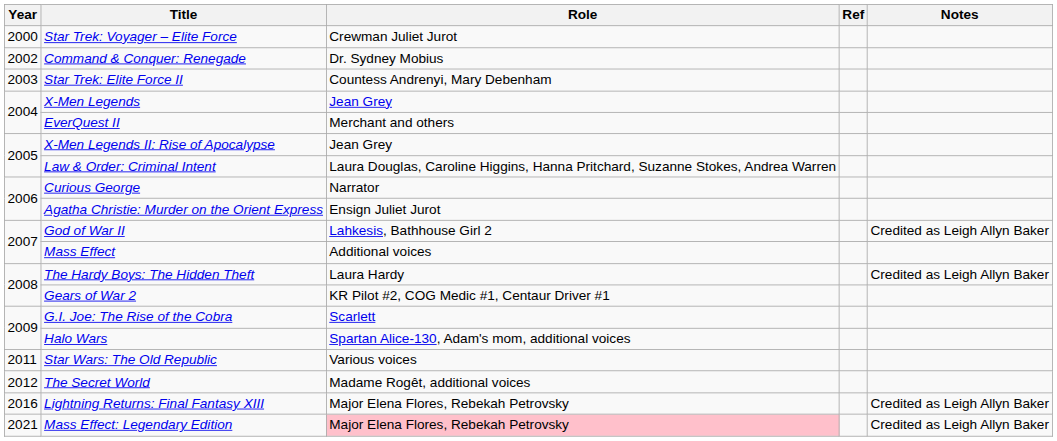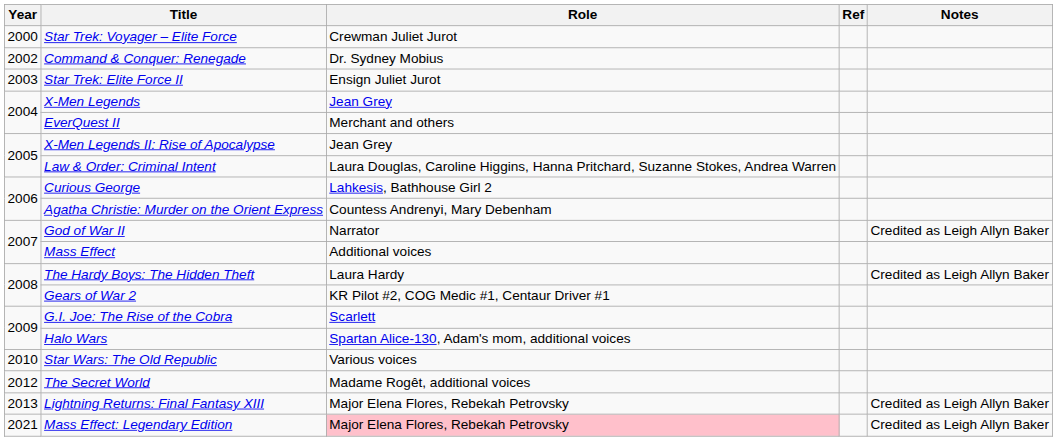 <table class="wikitable sortable plainrowheaders">
 <tr>
 <th>Year</th>
 <th>Title</th>
 <th>Role</th>
 <th>Ref</th>
 <th class="unsortable">Notes<br></th>
 </tr>
 <tr>
 <td>2000</td>
 <td><em><a href='#'>Star Trek: Voyager – Elite Force</a></em></td>
 <td>Crewman Juliet Jurot</td>
 <td></td>
 <td></td>
 </tr>
 <tr>
 <td>2002</td>
 <td><em><a href='#'>Command & Conquer: Renegade</a></em></td>
 <td>Dr. Sydney Mobius</td>
 <td></td>
 <td></td>
 </tr>
 <tr>
 <td>2003</td>
 <td><em><a href='#'>Star Trek: Elite Force II</a></em></td>
-<td>Countess Andrenyi, Mary Debenham</td>
+<td>Ensign Juliet Jurot</td>
 <td></td>
 <td></td>
 </tr>
 <tr>
 <td rowspan="2">2004</td>
 <td><em><a href='#'>X-Men Legends</a></em></td>
 <td><a href='#'>Jean Grey</a></td>
 <td></td>
 <td></td>
 </tr>
 <tr>
 <td><em><a href='#'>EverQuest II</a></em></td>
 <td>Merchant and others</td>
 <td></td>
 <td></td>
 </tr>
 <tr>
 <td rowspan="2">2005</td>
 <td><em><a href='#'>X-Men Legends II: Rise of Apocalypse</a></em></td>
 <td>Jean Grey</td>
 <td></td>
 <td></td>
 </tr>
 <tr>
 <td><em><a href='#'>Law & Order: Criminal Intent</a></em></td>
 <td>Laura Douglas, Caroline Higgins, Hanna Pritchard, Suzanne Stokes, Andrea Warren</td>
 <td></td>
 <td></td>
 </tr>
 <tr>
 <td rowspan="2">2006</td>
 <td><em><a href='#'>Curious George</a></em></td>
-<td>Narrator</td>
+<td><a href='#'>Lahkesis</a>, Bathhouse Girl 2</td>
 <td></td>
 <td></td>
 </tr>
 <tr>
 <td><em><a href='#'>Agatha Christie: Murder on the Orient Express</a></em></td>
-<td>Ensign Juliet Jurot</td>
+<td>Countess Andrenyi, Mary Debenham</td>
 <td></td>
 <td></td>
 </tr>
 <tr>
 <td rowspan="2">2007</td>
 <td><em><a href='#'>God of War II</a></em></td>
-<td><a href='#'>Lahkesis</a>, Bathhouse Girl 2</td>
+<td>Narrator</td>
 <td></td>
 <td>Credited as Leigh Allyn Baker</td>
 </tr>
 <tr>
 <td><em><a href='#'>Mass Effect</a></em></td>
 <td>Additional voices</td>
 <td></td>
 <td></td>
 </tr>
 <tr>
 <td rowspan=2>2008</td>
 <td><em><a href='#'>The Hardy Boys: The Hidden Theft</a></em></td>
 <td>Laura Hardy</td>
 <td></td>
 <td>Credited as Leigh Allyn Baker</td>
 </tr>
 <tr>
 <td><em><a href='#'>Gears of War 2</a></em></td>
 <td>KR Pilot #2, COG Medic #1, Centaur Driver #1</td>
 <td></td>
 <td></td>
 </tr>
 <tr>
 <td rowspan="2">2009</td>
 <td><em><a href='#'>G.I. Joe: The Rise of the Cobra</a></em></td>
 <td><a href='#'>Scarlett</a></td>
 <td></td>
 <td></td>
 </tr>
 <tr>
 <td><em><a href='#'>Halo Wars</a></em></td>
 <td><a href='#'>Spartan Alice-130</a>, Adam's mom, additional voices</td>
 <td></td>
 <td></td>
 </tr>
 <tr>
-<td>2011</td>
+<td>2010</td>
 <td><em><a href='#'>Star Wars: The Old Republic</a></em></td>
 <td>Various voices</td>
 <td></td>
 <td></td>
 </tr>
 <tr>
 <td>2012</td>
 <td><em><a href='#'>The Secret World</a></em></td>
 <td>Madame Rogêt, additional voices</td>
 <td></td>
 <td></td>
 </tr>
 <tr>
-<td>2016</td>
+<td>2013</td>
 <td><em><a href='#'>Lightning Returns: Final Fantasy XIII</a></em></td>
 <td>Major Elena Flores, Rebekah Petrovsky</td>
 <td></td>
 <td>Credited as Leigh Allyn Baker</td>
 </tr>
 <tr>
 <td>2021</td>
 <td><em><a href='#'>Mass Effect: Legendary Edition</a></em></td>
 <td style="background: pink;">Major Elena Flores, Rebekah Petrovsky</td>
 <td></td>
 <td>Credited as Leigh Allyn Baker</td>
 </tr>
 </table>
